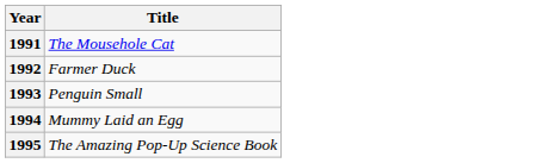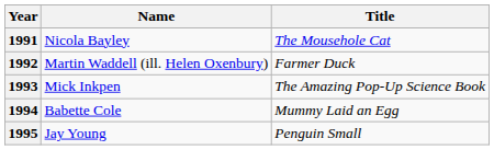 <table class="wikitable">
 <tr>
 <th>Year</th>
+<th>Name</th>
 <th>Title</th>
 </tr>
 <tr>
 <th>1991</th>
+<td><a href='#'>Nicola Bayley</a></td>
 <td><em><a href='#'>The Mousehole Cat</a></em></td>
 </tr>
 <tr>
 <th>1992</th>
+<td><a href='#'>Martin Waddell</a> (ill. <a href='#'>Helen Oxenbury</a>)</td>
 <td><em>Farmer Duck</em></td>
 </tr>
 <tr>
 <th>1993</th>
-<td><em>Penguin Small</em></td>
+<td><a href='#'>Mick Inkpen</a></td>
+<td><em>The Amazing Pop-Up Science Book</em></td>
 </tr>
 <tr>
 <th>1994</th>
+<td><a href='#'>Babette Cole</a></td>
 <td><em>Mummy Laid an Egg</em></td>
 </tr>
 <tr>
 <th>1995</th>
-<td><em>The Amazing Pop-Up Science Book</em></td>
+<td><a href='#'>Jay Young</a></td>
+<td><em>Penguin Small</em></td>
 </tr>
 </table>
